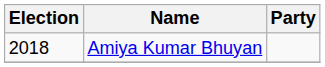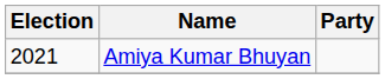 <table class="wikitable sortable">
 <tr>
 <th>Election</th>
 <th>Name</th>
 <th colspan=2>Party</th>
 </tr>
 <tr>
-<td>2018</td>
+<td>2021</td>
 <td><a href='#'>Amiya Kumar Bhuyan</a></td>
 <td></td>
 </tr>
 <tr>
 </tr>
 </table>
